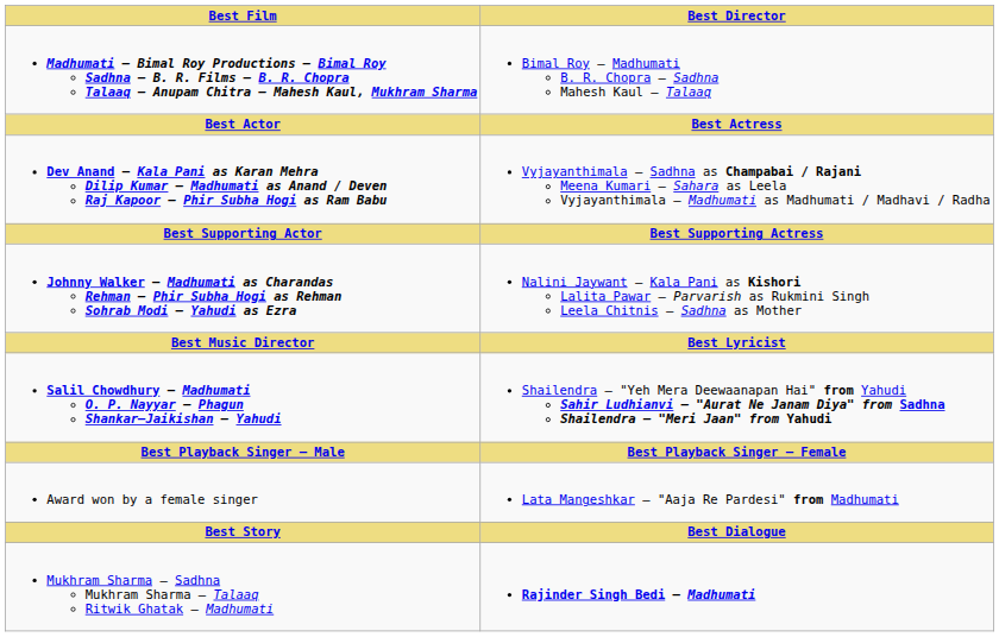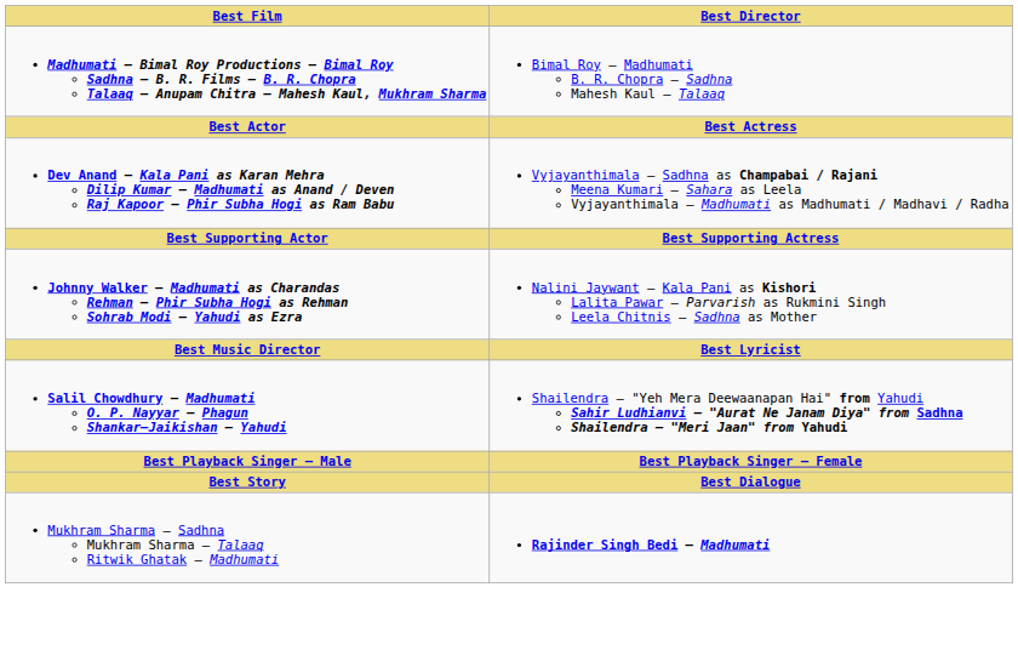 <table class="wikitable">
 <tr>
 <th style="background:#EEDD82;"><a href='#'>Best Film</a></th>
 <th style="background:#EEDD82;"><a href='#'>Best Director</a></th>
 </tr>
 <tr>
 <td valign="top"><br><ul><li><strong><em><a href='#'>Madhumati</a><em> – Bimal Roy Productions – <a href='#'>Bimal Roy</a><strong><ul><li></em><a href='#'>Sadhna</a><em> – B. R. Films – <a href='#'>B. R. Chopra</a></li><li></em><a href='#'>Talaaq</a><em> – Anupam Chitra – Mahesh Kaul, <a href='#'>Mukhram Sharma</a></li></ul></li></ul></td>
 <td valign="top"><br><ul><li></strong><a href='#'>Bimal Roy</a> – </em><a href='#'>Madhumati</a></em></strong><ul><li><a href='#'>B. R. Chopra</a> – <em><a href='#'>Sadhna</a></em></li><li>Mahesh Kaul – <em><a href='#'>Talaaq</a></em></li></ul></li></ul></td>
 </tr>
 <tr>
 <th style="background:#EEDD82;"><a href='#'>Best Actor</a></th>
 <th style="background:#EEDD82;"><a href='#'>Best Actress</a></th>
 </tr>
 <tr>
 <td><br><ul><li><strong><a href='#'>Dev Anand</a> – <em><a href='#'>Kala Pani</a><strong><em> as </strong>Karan Mehra<strong><ul><li><a href='#'>Dilip Kumar</a> – </em><a href='#'>Madhumati</a><em> as Anand / Deven</li><li><a href='#'>Raj Kapoor</a> – </em><a href='#'>Phir Subha Hogi</a><em> as Ram Babu</li></ul></li></ul></td>
 <td><br><ul><li></strong><a href='#'>Vyjayanthimala</a> – </em><a href='#'>Sadhna</a></em></strong> as <strong>Champabai / Rajani</strong><ul><li><a href='#'>Meena Kumari</a> – <em><a href='#'>Sahara</a></em> as Leela</li><li>Vyjayanthimala – <em><a href='#'>Madhumati</a></em> as Madhumati / Madhavi / Radha</li></ul></li></ul></td>
 </tr>
 <tr>
 <th style="background:#EEDD82;"><a href='#'>Best Supporting Actor</a></th>
 <th style="background:#EEDD82;"><a href='#'>Best Supporting Actress</a></th>
 </tr>
 <tr>
 <td><br><ul><li><strong><a href='#'>Johnny Walker</a> – <em><a href='#'>Madhumati</a><strong><em> as </strong>Charandas<strong><ul><li><a href='#'>Rehman</a> – </em><a href='#'>Phir Subha Hogi</a><em> as Rehman</li><li><a href='#'>Sohrab Modi</a> – </em><a href='#'>Yahudi</a><em> as Ezra</li></ul></li></ul></td>
 <td><br><ul><li></strong><a href='#'>Nalini Jaywant</a> – </em><a href='#'>Kala Pani</a></em></strong> as <strong>Kishori</strong><ul><li><a href='#'>Lalita Pawar</a> – <em>Parvarish</em> as Rukmini Singh</li><li><a href='#'>Leela Chitnis</a> – <em><a href='#'>Sadhna</a></em> as Mother</li></ul></li></ul></td>
 </tr>
 <tr>
 <th style="background:#EEDD82;"><a href='#'>Best Music Director</a></th>
 <th style="background:#EEDD82;"><a href='#'>Best Lyricist</a></th>
 </tr>
 <tr>
 <td><br><ul><li><strong><a href='#'>Salil Chowdhury</a> – <em><a href='#'>Madhumati</a><strong><em><ul><li><a href='#'>O. P. Nayyar</a> – </em><a href='#'>Phagun</a><em></li><li><a href='#'>Shankar–Jaikishan</a> – </em><a href='#'>Yahudi</a><em></li></ul></li></ul></td>
 <td><br><ul><li></strong><a href='#'>Shailendra</a> – "Yeh Mera Deewaanapan Hai"<strong> from </em></strong><a href='#'>Yahudi</a><strong><em><ul><li><a href='#'>Sahir Ludhianvi</a> – "Aurat Ne Janam Diya" from </em><a href='#'>Sadhna</a><em></li><li>Shailendra – "Meri Jaan" from </em>Yahudi<em></li></ul></li></ul></td>
 </tr>
 <tr>
 <th style="background:#EEDD82;"><a href='#'>Best Playback Singer – Male</a></th>
 <th style="background:#EEDD82;"><a href='#'>Best Playback Singer – Female</a></th>
 </tr>
 <tr>
-<td><br><ul><li></em></strong>Award won by a female singer<strong><em></li></ul></td>
-<td><br><ul><li></strong><a href='#'>Lata Mangeshkar</a> – "Aaja Re Pardesi"<strong> from </em></strong><a href='#'>Madhumati</a><strong><em></li></ul></td>
-</tr>
-<tr>
 <th style="background:#EEDD82;"><a href='#'>Best Story</a></th>
 <th style="background:#EEDD82;"><a href='#'>Best Dialogue</a></th>
 </tr>
 <tr>
 <td><br><ul><li></strong><a href='#'>Mukhram Sharma</a><strong> </strong>– </em><a href='#'>Sadhna</a></em></strong><ul><li>Mukhram Sharma – <em><a href='#'>Talaaq</a></em></li><li><a href='#'>Ritwik Ghatak</a> – <em><a href='#'>Madhumati</a></em></li></ul></li></ul></td>
 <td><br><ul><li><strong><a href='#'>Rajinder Singh Bedi</a> – <em><a href='#'>Madhumati</a><strong><em></li></ul></td>
 </tr>
 </table>
